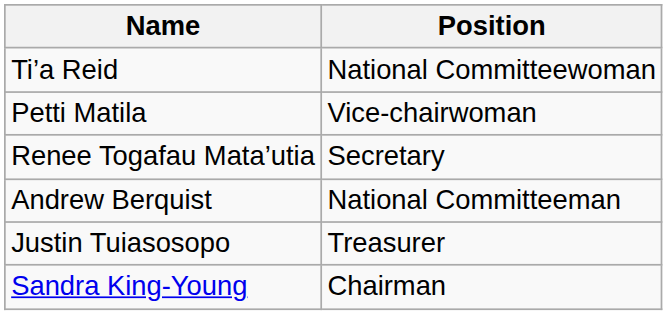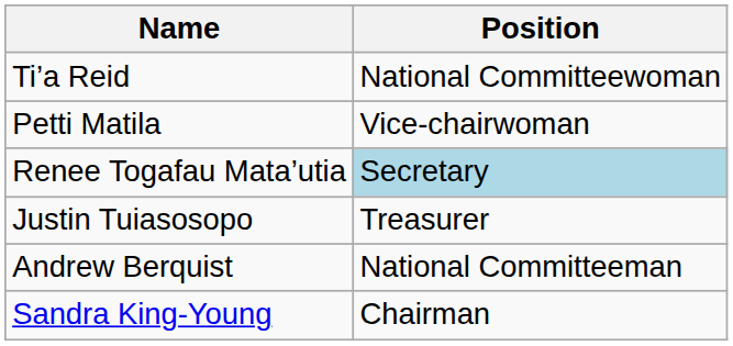 <table class="wikitable">
 <tr>
 <th>Name</th>
 <th>Position</th>
 </tr>
 <tr>
 <td>Ti’a Reid</td>
 <td>National Committeewoman</td>
 </tr>
 <tr>
 <td>Petti Matila</td>
 <td>Vice-chairwoman</td>
 </tr>
 <tr>
 <td>Renee Togafau Mata’utia</td>
-<td>Secretary</td>
+<td style="background: lightblue;">Secretary</td>
+</tr>
+<tr>
+<td>Justin Tuiasosopo</td>
+<td>Treasurer</td>
 </tr>
 <tr>
 <td>Andrew Berquist</td>
 <td>National Committeeman</td>
 </tr>
 <tr>
-<td>Justin Tuiasosopo</td>
-<td>Treasurer</td>
-</tr>
-<tr>
 <td><a href='#'>Sandra King-Young</a></td>
 <td>Chairman</td>
 </tr>
 </table>
